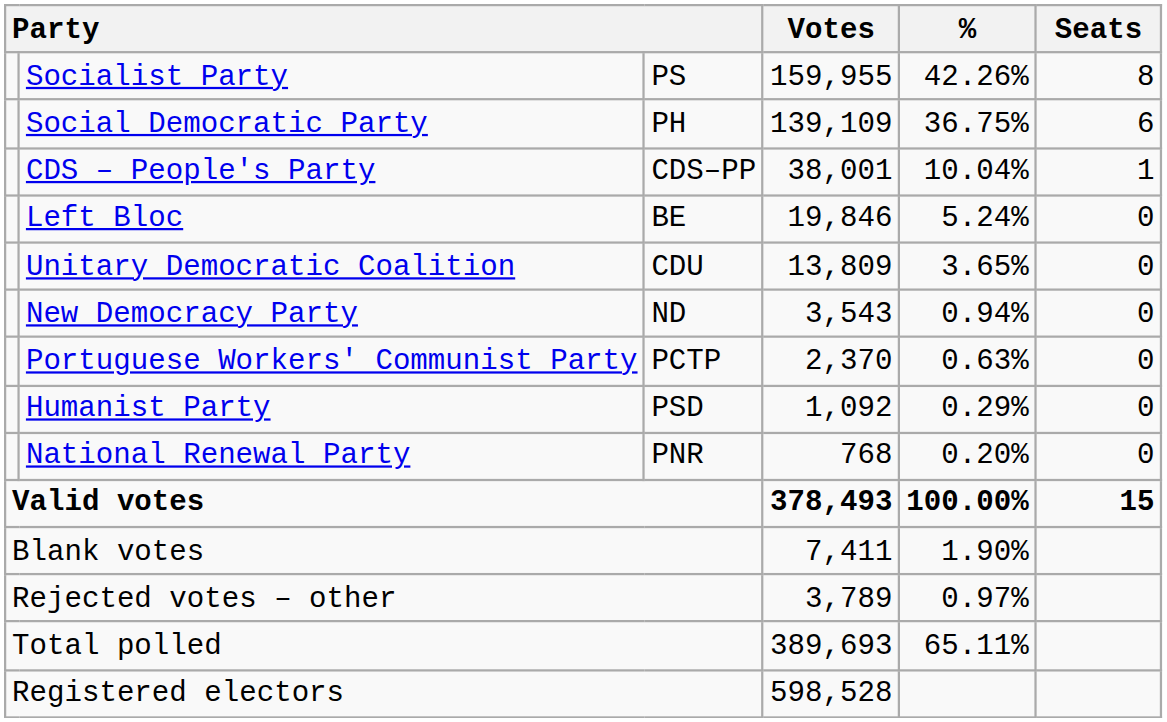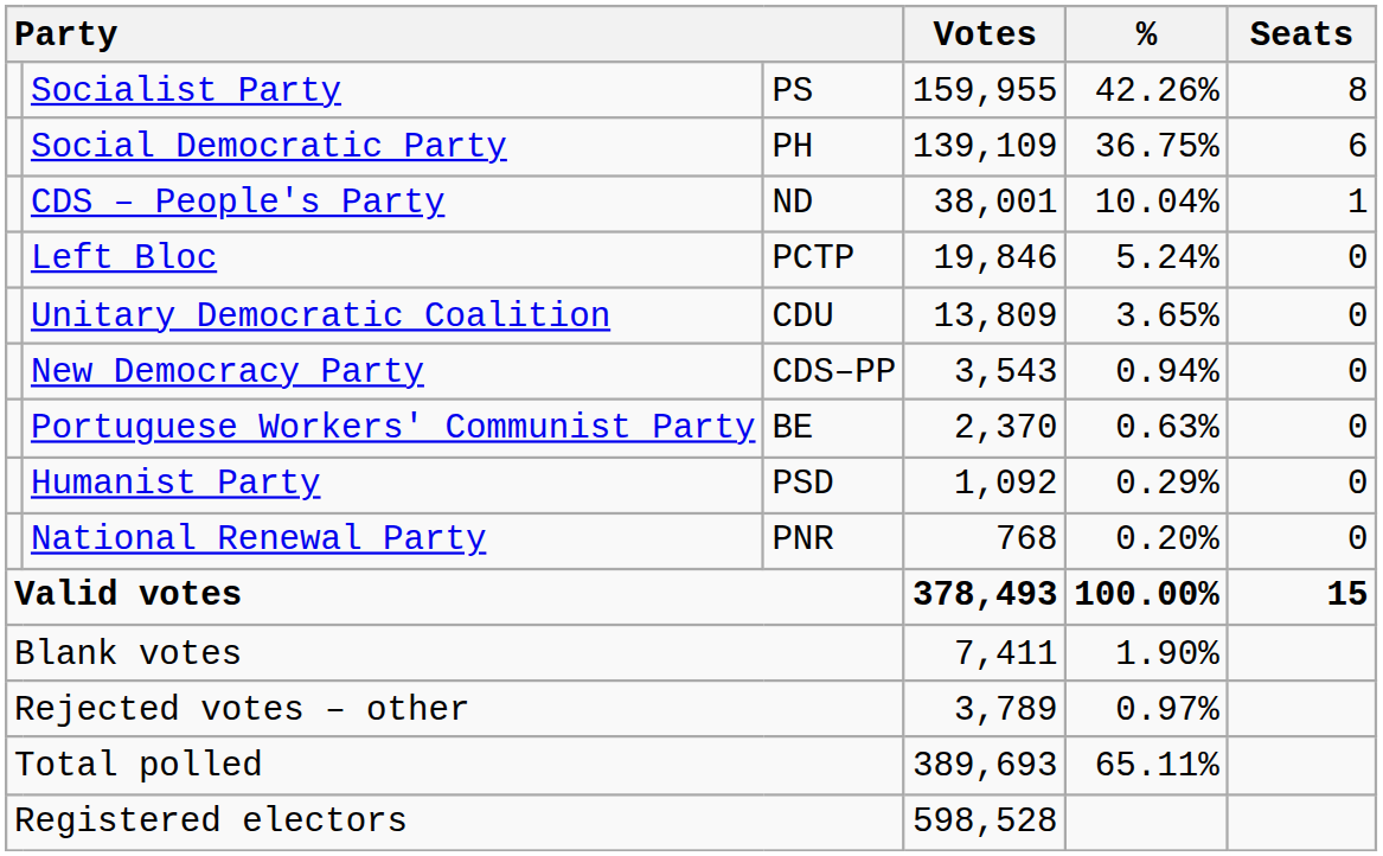 <table class="wikitable" border="1" style="text-align:right;">
 <tr>
 <th style="text-align:left;" colspan=3>Party</th>
 <th align=center width="50">Votes</th>
 <th align=center width="50">%</th>
 <th align=center width="50">Seats</th>
 </tr>
 <tr>
 <td></td>
 <td align=left><a href='#'>Socialist Party</a></td>
 <td align=left>PS</td>
 <td>159,955</td>
 <td>42.26%</td>
 <td>8</td>
 </tr>
 <tr>
 <td></td>
 <td align=left><a href='#'>Social Democratic Party</a></td>
 <td align=left>PH</td>
 <td>139,109</td>
 <td>36.75%</td>
 <td>6</td>
 </tr>
 <tr>
 <td></td>
 <td align=left><a href='#'>CDS – People's Party</a></td>
-<td align=left style="white-space: nowrap;">CDS–PP</td>
+<td align=left>ND</td>
 <td>38,001</td>
 <td>10.04%</td>
 <td>1</td>
 </tr>
 <tr>
 <td></td>
 <td align=left><a href='#'>Left Bloc</a></td>
-<td align=left>BE</td>
+<td align=left>PCTP</td>
 <td>19,846</td>
 <td>5.24%</td>
 <td>0</td>
 </tr>
 <tr>
 <td></td>
 <td align=left style="white-space: nowrap;"><a href='#'>Unitary Democratic Coalition</a></td>
 <td align=left>CDU</td>
 <td>13,809</td>
 <td>3.65%</td>
 <td>0</td>
 </tr>
 <tr>
 <td></td>
 <td align=left><a href='#'>New Democracy Party</a></td>
-<td align=left>ND</td>
+<td align=left style="white-space: nowrap;">CDS–PP</td>
 <td>3,543</td>
 <td>0.94%</td>
 <td>0</td>
 </tr>
 <tr>
 <td></td>
 <td align=left><a href='#'>Portuguese Workers' Communist Party</a></td>
-<td align=left>PCTP</td>
+<td align=left>BE</td>
 <td>2,370</td>
 <td>0.63%</td>
 <td>0</td>
 </tr>
 <tr>
 <td></td>
 <td align=left><a href='#'>Humanist Party</a></td>
 <td align=left>PSD</td>
 <td>1,092</td>
 <td>0.29%</td>
 <td>0</td>
 </tr>
 <tr>
 <td></td>
 <td align=left><a href='#'>National Renewal Party</a></td>
 <td align=left>PNR</td>
 <td>768</td>
 <td>0.20%</td>
 <td>0</td>
 </tr>
 <tr style="font-weight:bold">
 <td align=left colspan=3>Valid votes</td>
 <td>378,493</td>
 <td>100.00%</td>
 <td>15</td>
 </tr>
 <tr>
 <td align=left colspan=3>Blank votes</td>
 <td>7,411</td>
 <td>1.90%</td>
 <td></td>
 </tr>
 <tr>
 <td align=left colspan=3>Rejected votes – other</td>
 <td>3,789</td>
 <td>0.97%</td>
 <td></td>
 </tr>
 <tr>
 <td align=left colspan=3>Total polled</td>
 <td>389,693</td>
 <td>65.11%</td>
 <td></td>
 </tr>
 <tr>
 <td align=left colspan=3>Registered electors</td>
 <td>598,528</td>
 <td></td>
 <td></td>
 </tr>
 </table>
